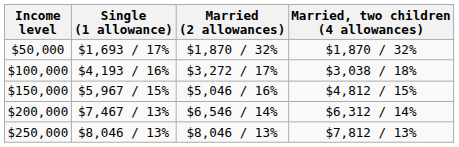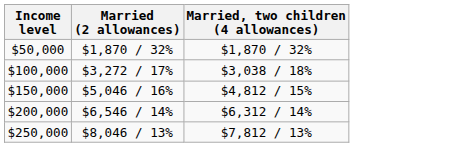 <table class="wikitable" style="text-align:center">
 <tr>
 <th>Income<br>level</th>
-<th>Single<br>(1 allowance)</th>
 <th>Married<br>(2 allowances)</th>
 <th>Married, two children<br>(4 allowances)</th>
 </tr>
 <tr>
 <td>$50,000</td>
-<td>$1,693 / 17%</td>
 <td>$1,870 / 32%</td>
 <td>$1,870 / 32%</td>
 </tr>
 <tr>
 <td>$100,000</td>
-<td>$4,193 / 16%</td>
 <td>$3,272 / 17%</td>
 <td>$3,038 / 18%</td>
 </tr>
 <tr>
 <td>$150,000</td>
-<td>$5,967 / 15%</td>
 <td>$5,046 / 16%</td>
 <td>$4,812 / 15%</td>
 </tr>
 <tr>
 <td>$200,000</td>
-<td>$7,467 / 13%</td>
 <td>$6,546 / 14%</td>
 <td>$6,312 / 14%</td>
 </tr>
 <tr>
 <td>$250,000</td>
 <td>$8,046 / 13%</td>
-<td>$8,046 / 13%</td>
 <td>$7,812 / 13%</td>
 </tr>
 </table>
